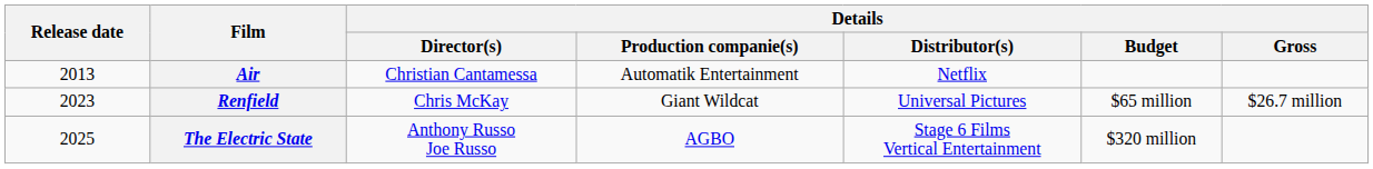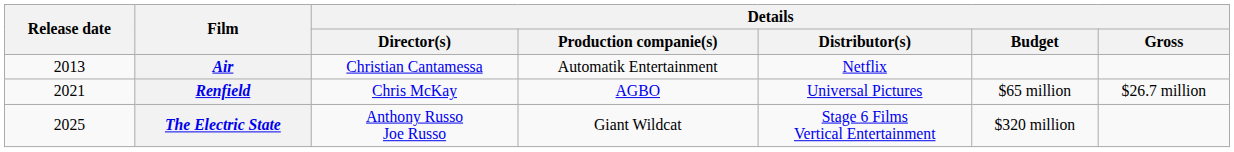 <table class="wikitable sortable" style="text-align:center; width:99%;">
 <tr>
 <th rowspan="2">Release date</th>
 <th rowspan="2">Film</th>
 <th colspan="5">Details</th>
 </tr>
 <tr>
 <th>Director(s)</th>
 <th>Production companie(s)</th>
 <th>Distributor(s)</th>
 <th>Budget</th>
 <th>Gross</th>
 </tr>
 <tr>
 <td>2013</td>
 <th><em><a href='#'>Air</a></em></th>
 <td><a href='#'>Christian Cantamessa</a></td>
 <td>Automatik Entertainment</td>
 <td><a href='#'>Netflix</a></td>
 <td></td>
 <td></td>
 </tr>
 <tr>
-<td>2023</td>
+<td>2021</td>
 <th><em><a href='#'>Renfield</a></em></th>
 <td><a href='#'>Chris McKay</a></td>
-<td>Giant Wildcat</td>
+<td><a href='#'>AGBO</a></td>
 <td><a href='#'>Universal Pictures</a></td>
 <td>$65 million</td>
 <td>$26.7 million</td>
 </tr>
 <tr>
 <td>2025</td>
 <th><em><a href='#'>The Electric State</a></em></th>
 <td><a href='#'>Anthony Russo<br>Joe Russo</a></td>
-<td><a href='#'>AGBO</a></td>
+<td>Giant Wildcat</td>
 <td><a href='#'>Stage 6 Films</a><br><a href='#'>Vertical Entertainment</a></td>
 <td>$320 million</td>
 <td></td>
 </tr>
 </table>
